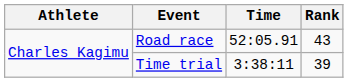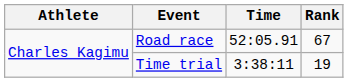 <table class=wikitable style="font-size:90%;">
 <tr>
 <th>Athlete</th>
 <th>Event</th>
 <th>Time</th>
 <th>Rank</th>
 </tr>
 <tr align=center>
 <td align=left rowspan=2><a href='#'>Charles Kagimu</a></td>
 <td align=left rowspan=1><a href='#'>Road race</a></td>
 <td>52:05.91</td>
-<td>43</td>
+<td>67</td>
 </tr>
 <tr align=center>
 <td align=left rowspan=1><a href='#'>Time trial</a></td>
 <td>3:38:11</td>
-<td>39</td>
+<td>19</td>
 </tr>
 </table>
